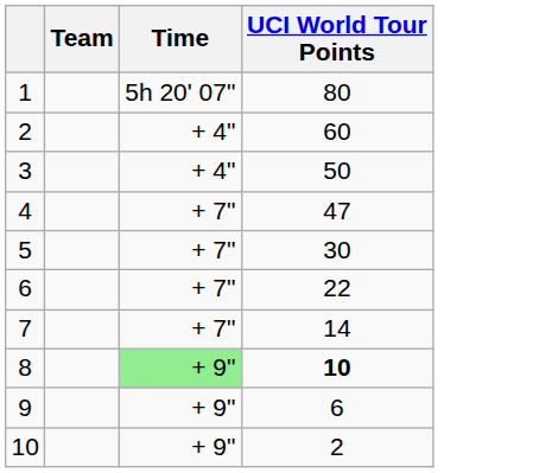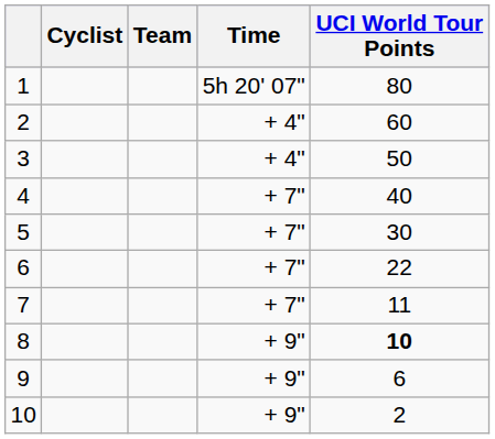 <table class="wikitable">
 <tr style="background:#ccccff;">
 <th></th>
+<th>Cyclist</th>
 <th>Team</th>
 <th>Time</th>
 <th><a href='#'>UCI World Tour</a><br>Points</th>
 </tr>
 <tr>
 <td align=center>1</td>
 <td></td>
+<td></td>
 <td align=right>5h 20' 07"</td>
 <td align=center>80</td>
 </tr>
 <tr>
 <td align=center>2</td>
+<td></td>
 <td></td>
 <td align=right>+ 4"</td>
 <td align=center>60</td>
 </tr>
 <tr>
 <td align=center>3</td>
 <td></td>
+<td></td>
 <td align=right>+ 4"</td>
 <td align=center>50</td>
 </tr>
 <tr>
 <td align=center>4</td>
 <td></td>
+<td></td>
 <td align=right>+ 7"</td>
-<td align=center>47</td>
+<td align=center>40</td>
 </tr>
 <tr>
 <td align=center>5</td>
+<td></td>
 <td></td>
 <td align=right>+ 7"</td>
 <td align=center>30</td>
 </tr>
 <tr>
 <td align=center>6</td>
 <td></td>
+<td></td>
 <td align=right>+ 7"</td>
 <td align=center>22</td>
 </tr>
 <tr>
 <td align=center>7</td>
 <td></td>
+<td></td>
 <td align=right>+ 7"</td>
-<td align=center>14</td>
+<td align=center>11</td>
 </tr>
 <tr>
 <td align=center>8</td>
 <td></td>
-<td align=right style="background: lightgreen;">+ 9"</td>
+<td></td>
+<td align=right>+ 9"</td>
 <td align=center><strong>10</strong></td>
 </tr>
 <tr>
 <td align=center>9</td>
+<td></td>
 <td></td>
 <td align=right>+ 9"</td>
 <td align=center>6</td>
 </tr>
 <tr>
 <td align=center>10</td>
 <td></td>
+<td></td>
 <td align=right>+ 9"</td>
 <td align=center>2</td>
 </tr>
 </table>
